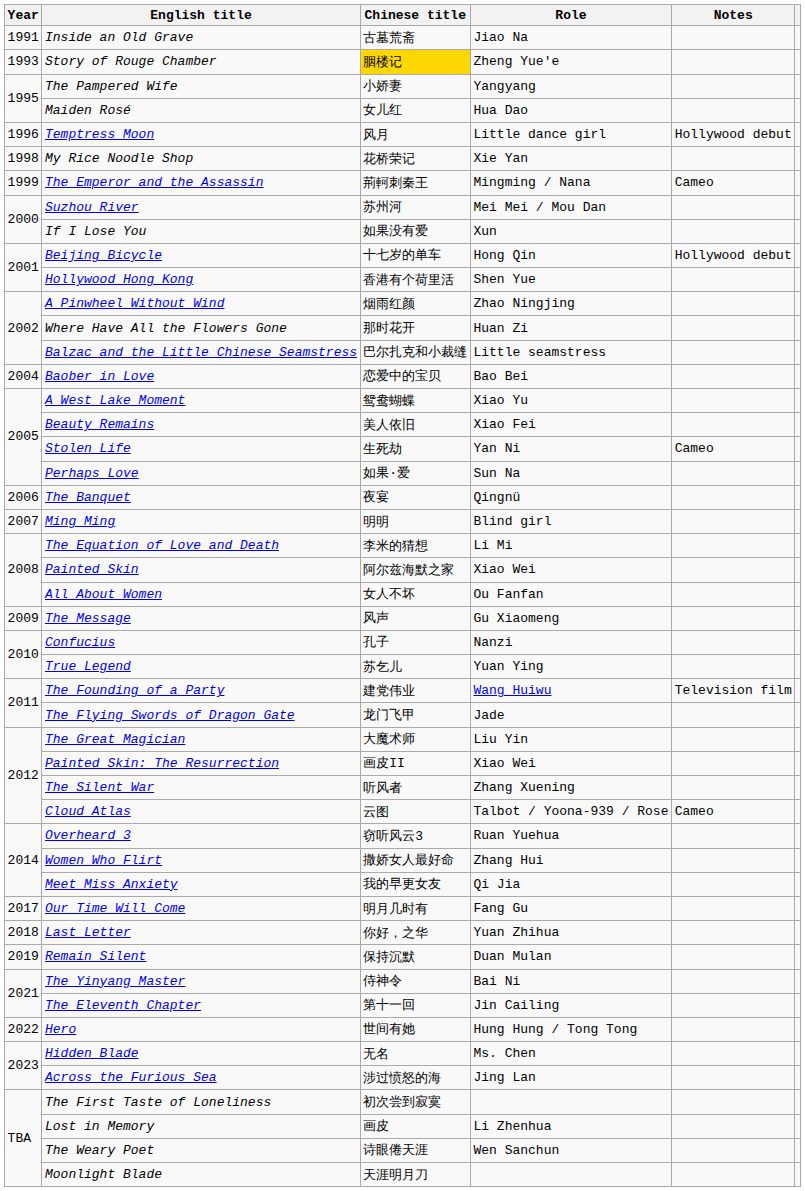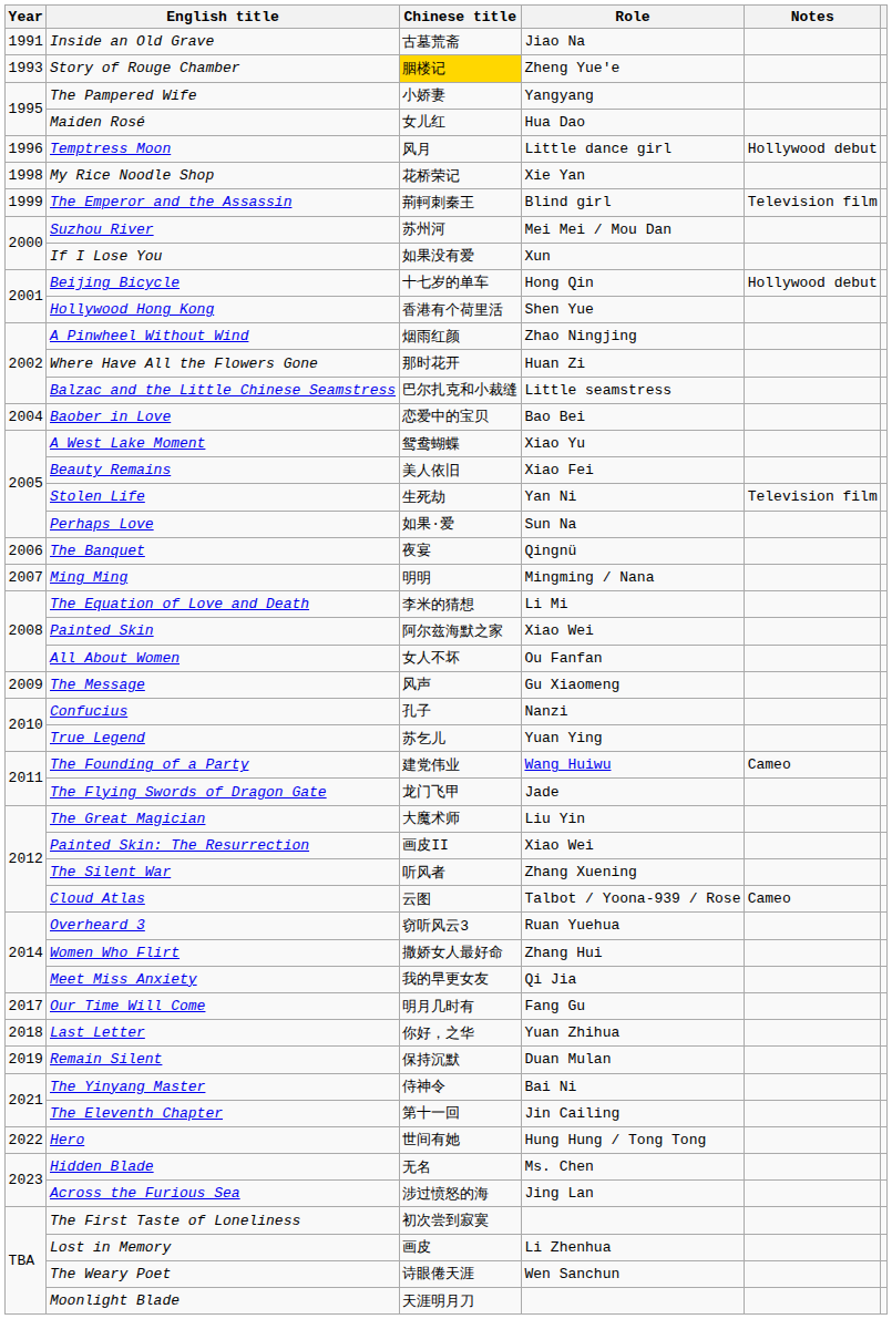 <table class="wikitable sortable">
 <tr>
 <th>Year</th>
 <th>English title</th>
 <th>Chinese title</th>
 <th>Role</th>
 <th class="unsortable">Notes</th>
 <th class="unsortable"></th>
 </tr>
 <tr>
 <td>1991</td>
 <td><em>Inside an Old Grave</em></td>
 <td>古墓荒斋</td>
 <td>Jiao Na</td>
 <td></td>
 <td></td>
 </tr>
 <tr>
 <td>1993</td>
 <td><em>Story of Rouge Chamber</em></td>
 <td style="background: gold;">胭楼记</td>
 <td>Zheng Yue'e</td>
 <td></td>
 <td></td>
 </tr>
 <tr>
 <td rowspan=2>1995</td>
 <td><em>The Pampered Wife</em></td>
 <td>小娇妻</td>
 <td>Yangyang</td>
 <td></td>
 <td></td>
 </tr>
 <tr>
 <td><em>Maiden Rosé</em></td>
 <td>女儿红</td>
 <td>Hua Dao</td>
 <td></td>
 <td></td>
 </tr>
 <tr>
 <td>1996</td>
 <td><em><a href='#'>Temptress Moon</a></em></td>
 <td>风月</td>
 <td>Little dance girl</td>
 <td>Hollywood debut</td>
 <td></td>
 </tr>
 <tr>
 <td>1998</td>
 <td><em>My Rice Noodle Shop</em></td>
 <td>花桥荣记</td>
 <td>Xie Yan</td>
 <td></td>
 <td></td>
 </tr>
 <tr>
 <td>1999</td>
 <td><em><a href='#'>The Emperor and the Assassin</a></em></td>
 <td>荊軻刺秦王</td>
-<td>Mingming / Nana</td>
-<td>Cameo</td>
+<td>Blind girl</td>
+<td>Television film</td>
 <td></td>
 </tr>
 <tr>
 <td rowspan=2>2000</td>
 <td><em><a href='#'>Suzhou River</a></em></td>
 <td>苏州河</td>
 <td>Mei Mei / Mou Dan</td>
 <td></td>
 <td></td>
 </tr>
 <tr>
 <td><em>If I Lose You</em></td>
 <td>如果没有爱</td>
 <td>Xun</td>
 <td></td>
 <td></td>
 </tr>
 <tr>
 <td rowspan=2>2001</td>
 <td><em><a href='#'>Beijing Bicycle</a></em></td>
 <td>十七岁的单车</td>
 <td>Hong Qin</td>
 <td>Hollywood debut</td>
 <td></td>
 </tr>
 <tr>
 <td><em><a href='#'>Hollywood Hong Kong</a></em></td>
 <td>香港有个荷里活</td>
 <td>Shen Yue</td>
 <td></td>
 <td></td>
 </tr>
 <tr>
 <td rowspan=3>2002</td>
 <td><em><a href='#'>A Pinwheel Without Wind</a></em></td>
 <td>烟雨红颜</td>
 <td>Zhao Ningjing</td>
 <td></td>
 <td></td>
 </tr>
 <tr>
 <td><em>Where Have All the Flowers Gone</em></td>
 <td>那时花开</td>
 <td>Huan Zi</td>
 <td></td>
 <td></td>
 </tr>
 <tr>
 <td><em><a href='#'>Balzac and the Little Chinese Seamstress</a></em></td>
 <td>巴尔扎克和小裁缝</td>
 <td>Little seamstress</td>
 <td></td>
 <td></td>
 </tr>
 <tr>
 <td>2004</td>
 <td><em><a href='#'>Baober in Love</a></em></td>
 <td>恋爱中的宝贝</td>
 <td>Bao Bei</td>
 <td></td>
 <td></td>
 </tr>
 <tr>
 <td rowspan=4>2005</td>
 <td><em><a href='#'>A West Lake Moment</a></em></td>
 <td>鸳鸯蝴蝶</td>
 <td>Xiao Yu</td>
 <td></td>
 <td></td>
 </tr>
 <tr>
 <td><em><a href='#'>Beauty Remains</a></em></td>
 <td>美人依旧</td>
 <td>Xiao Fei</td>
 <td></td>
 <td></td>
 </tr>
 <tr>
 <td><em><a href='#'>Stolen Life</a></em></td>
 <td>生死劫</td>
 <td>Yan Ni</td>
-<td>Cameo</td>
+<td>Television film</td>
 <td></td>
 </tr>
 <tr>
 <td><em><a href='#'>Perhaps Love</a></em></td>
 <td>如果·爱</td>
 <td>Sun Na</td>
 <td></td>
 <td></td>
 </tr>
 <tr>
 <td>2006</td>
 <td><em><a href='#'>The Banquet</a></em></td>
 <td>夜宴</td>
 <td>Qingnü</td>
 <td></td>
 <td></td>
 </tr>
 <tr>
 <td>2007</td>
 <td><em><a href='#'>Ming Ming</a></em></td>
 <td>明明</td>
-<td>Blind girl</td>
+<td>Mingming / Nana</td>
 <td></td>
 <td></td>
 </tr>
 <tr>
 <td rowspan=3>2008</td>
 <td><em><a href='#'>The Equation of Love and Death</a></em></td>
 <td>李米的猜想</td>
 <td>Li Mi</td>
 <td></td>
 <td></td>
 </tr>
 <tr>
 <td><em><a href='#'>Painted Skin</a></em></td>
 <td>阿尔兹海默之家</td>
 <td>Xiao Wei</td>
 <td></td>
 <td></td>
 </tr>
 <tr>
 <td><em><a href='#'>All About Women</a></em></td>
 <td>女人不坏</td>
 <td>Ou Fanfan</td>
 <td></td>
 <td></td>
 </tr>
 <tr>
 <td>2009</td>
 <td><em><a href='#'>The Message</a></em></td>
 <td>风声</td>
 <td>Gu Xiaomeng</td>
 <td></td>
 <td></td>
 </tr>
 <tr>
 <td rowspan=2>2010</td>
 <td><em><a href='#'>Confucius</a></em></td>
 <td>孔子</td>
 <td>Nanzi</td>
 <td></td>
 <td></td>
 </tr>
 <tr>
 <td><em><a href='#'>True Legend</a></em></td>
 <td>苏乞儿</td>
 <td>Yuan Ying</td>
 <td></td>
 <td></td>
 </tr>
 <tr>
 <td rowspan=2>2011</td>
 <td><em><a href='#'>The Founding of a Party</a></em></td>
 <td>建党伟业</td>
 <td><a href='#'>Wang Huiwu</a></td>
-<td>Television film</td>
+<td>Cameo</td>
 <td></td>
 </tr>
 <tr>
 <td><em><a href='#'>The Flying Swords of Dragon Gate</a></em></td>
 <td>龙门飞甲</td>
 <td>Jade</td>
 <td></td>
 <td></td>
 </tr>
 <tr>
 <td rowspan=4>2012</td>
 <td><em><a href='#'>The Great Magician</a></em></td>
 <td>大魔术师</td>
 <td>Liu Yin</td>
 <td></td>
 <td></td>
 </tr>
 <tr>
 <td><em><a href='#'>Painted Skin: The Resurrection</a></em></td>
 <td>画皮II</td>
 <td>Xiao Wei</td>
 <td></td>
 <td></td>
 </tr>
 <tr>
 <td><em><a href='#'>The Silent War</a></em></td>
 <td>听风者</td>
 <td>Zhang Xuening</td>
 <td></td>
 <td></td>
 </tr>
 <tr>
 <td><em><a href='#'>Cloud Atlas</a></em></td>
 <td>云图</td>
 <td>Talbot / Yoona-939 / Rose</td>
 <td>Cameo</td>
 <td></td>
 </tr>
 <tr>
 <td rowspan=3>2014</td>
 <td><em><a href='#'>Overheard 3</a></em></td>
 <td>窃听风云3</td>
 <td>Ruan Yuehua</td>
 <td></td>
 <td></td>
 </tr>
 <tr>
 <td><em><a href='#'>Women Who Flirt</a></em></td>
 <td>撒娇女人最好命</td>
 <td>Zhang Hui</td>
 <td></td>
 <td></td>
 </tr>
 <tr>
 <td><em><a href='#'>Meet Miss Anxiety</a></em></td>
 <td>我的早更女友</td>
 <td>Qi Jia</td>
 <td></td>
 <td></td>
 </tr>
 <tr>
 <td>2017</td>
 <td><em><a href='#'>Our Time Will Come</a></em></td>
 <td>明月几时有</td>
 <td>Fang Gu</td>
 <td></td>
 <td></td>
 </tr>
 <tr>
 <td>2018</td>
 <td><em><a href='#'>Last Letter</a></em></td>
 <td>你好，之华</td>
 <td>Yuan Zhihua</td>
 <td></td>
 <td></td>
 </tr>
 <tr>
 <td rowspan=1>2019</td>
 <td><em><a href='#'>Remain Silent</a></em></td>
 <td>保持沉默</td>
 <td>Duan Mulan</td>
 <td></td>
 <td></td>
 </tr>
 <tr>
 <td rowspan=2>2021</td>
 <td><em> <a href='#'>The Yinyang Master</a> </em></td>
 <td>侍神令</td>
 <td>Bai Ni</td>
 <td></td>
 <td></td>
 </tr>
 <tr>
 <td><em><a href='#'>The Eleventh Chapter</a></em></td>
 <td>第十一回</td>
 <td>Jin Cailing</td>
 <td></td>
 <td></td>
 </tr>
 <tr>
 <td>2022</td>
 <td><em><a href='#'>Hero</a></em></td>
 <td>世间有她</td>
 <td>Hung Hung / Tong Tong</td>
 <td></td>
 <td></td>
 </tr>
 <tr>
 <td rowspan=2>2023</td>
 <td><em><a href='#'>Hidden Blade</a></em></td>
 <td>无名</td>
 <td>Ms. Chen</td>
 <td></td>
 <td></td>
 </tr>
 <tr>
 <td><em><a href='#'>Across the Furious Sea</a></em></td>
 <td>涉过愤怒的海</td>
 <td>Jing Lan</td>
 <td></td>
 <td></td>
 </tr>
 <tr>
 <td rowspan=4>TBA</td>
 <td><em>The First Taste of Loneliness</em></td>
 <td>初次尝到寂寞</td>
 <td></td>
 <td></td>
 <td></td>
 </tr>
 <tr>
 <td><em>Lost in Memory</em></td>
 <td>画皮</td>
 <td>Li Zhenhua</td>
 <td></td>
 <td></td>
 </tr>
 <tr>
 <td><em>The Weary Poet</em></td>
 <td>诗眼倦天涯</td>
 <td>Wen Sanchun</td>
 <td></td>
 <td></td>
 </tr>
 <tr>
 <td><em>Moonlight Blade</em></td>
 <td>天涯明月刀</td>
 <td></td>
 <td></td>
 <td></td>
 </tr>
 <tr>
 </tr>
 </table>
